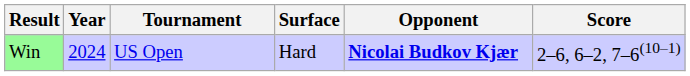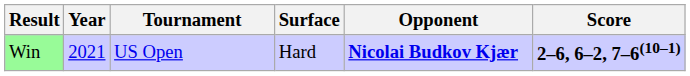 <table class="wikitable" style=font-size:97%>
 <tr>
 <th>Result</th>
 <th>Year</th>
 <th width=130>Tournament</th>
 <th>Surface</th>
 <th width=150>Opponent</th>
 <th class=unsortable>Score</th>
 </tr>
 <tr style="background:#ccf;">
 <td bgcolor=98FB98>Win</td>
-<td><a href='#'>2024</a></td>
+<td><a href='#'>2021</a></td>
 <td><a href='#'>US Open</a></td>
 <td>Hard</td>
 <td><strong> <a href='#'>Nicolai Budkov Kjær</a></strong></td>
-<td>2–6, 6–2, 7–6<sup>(10–1)</sup></td>
+<td><strong>2–6, 6–2, 7–6<sup>(10–1)</sup></strong></td>
 </tr>
 </table>
